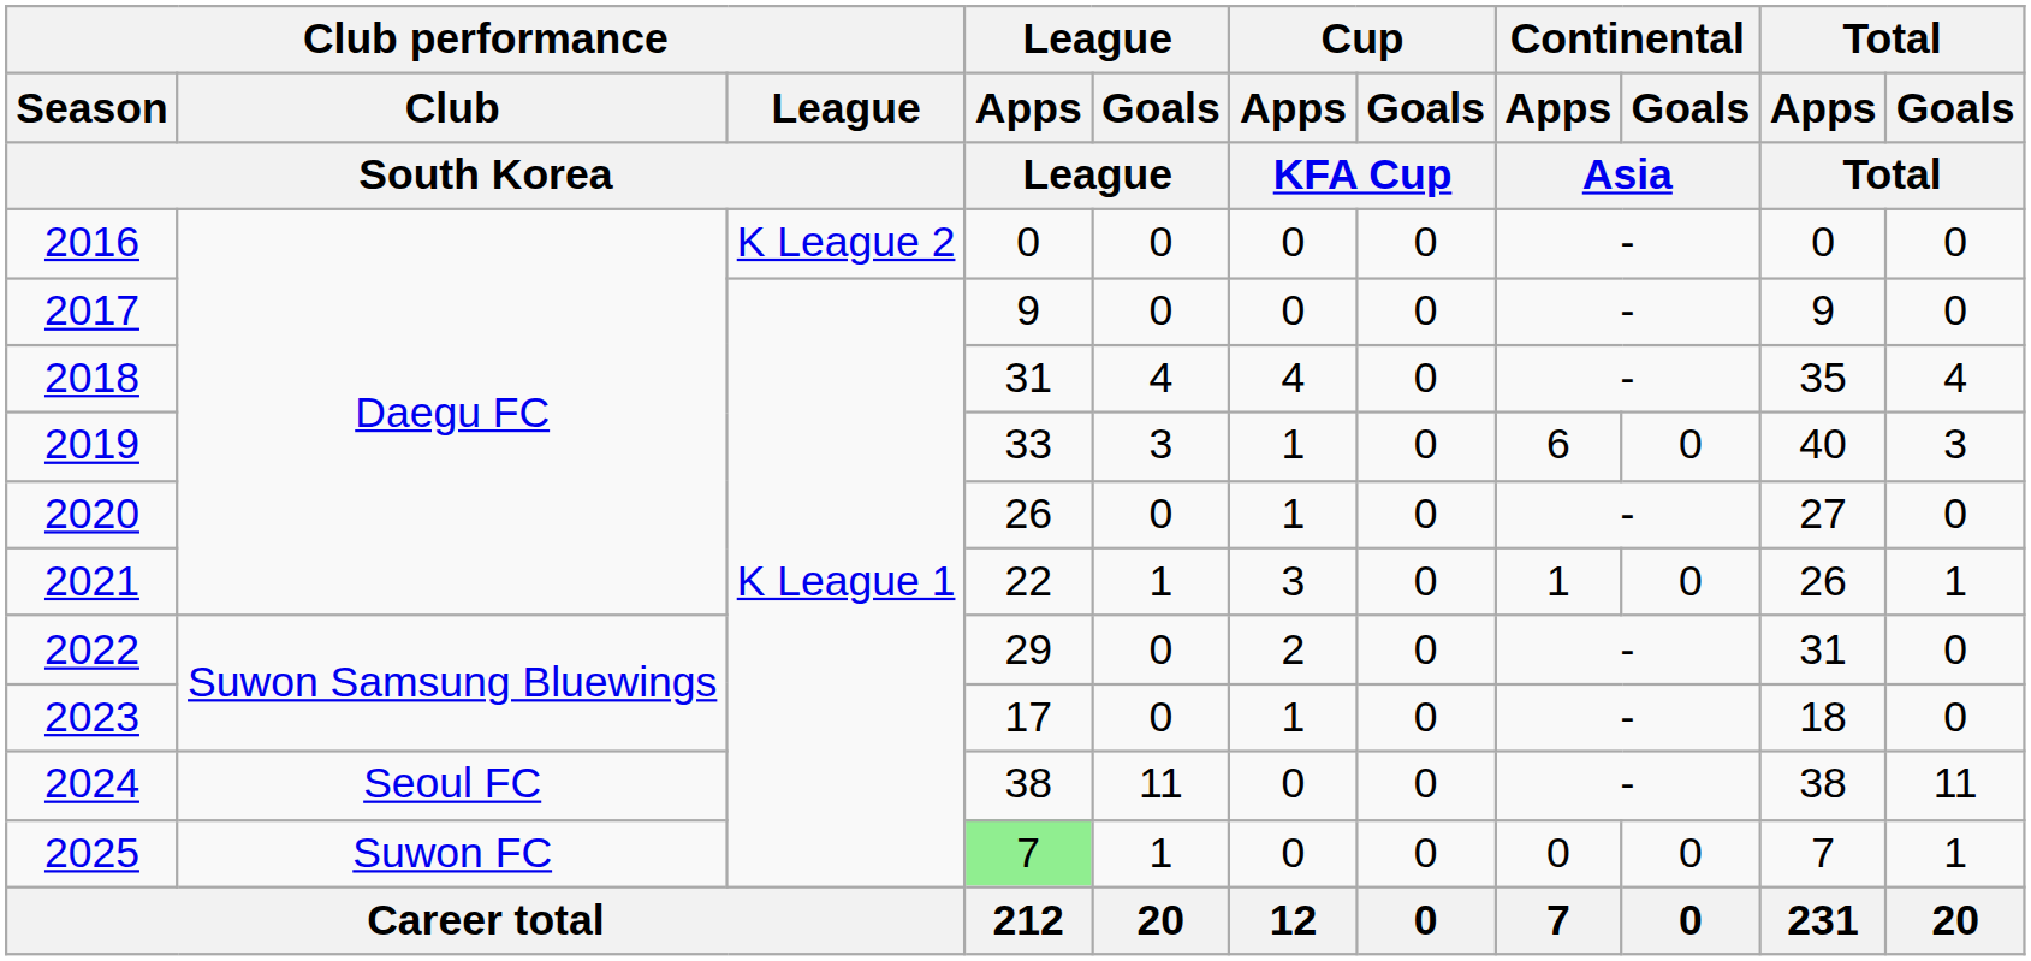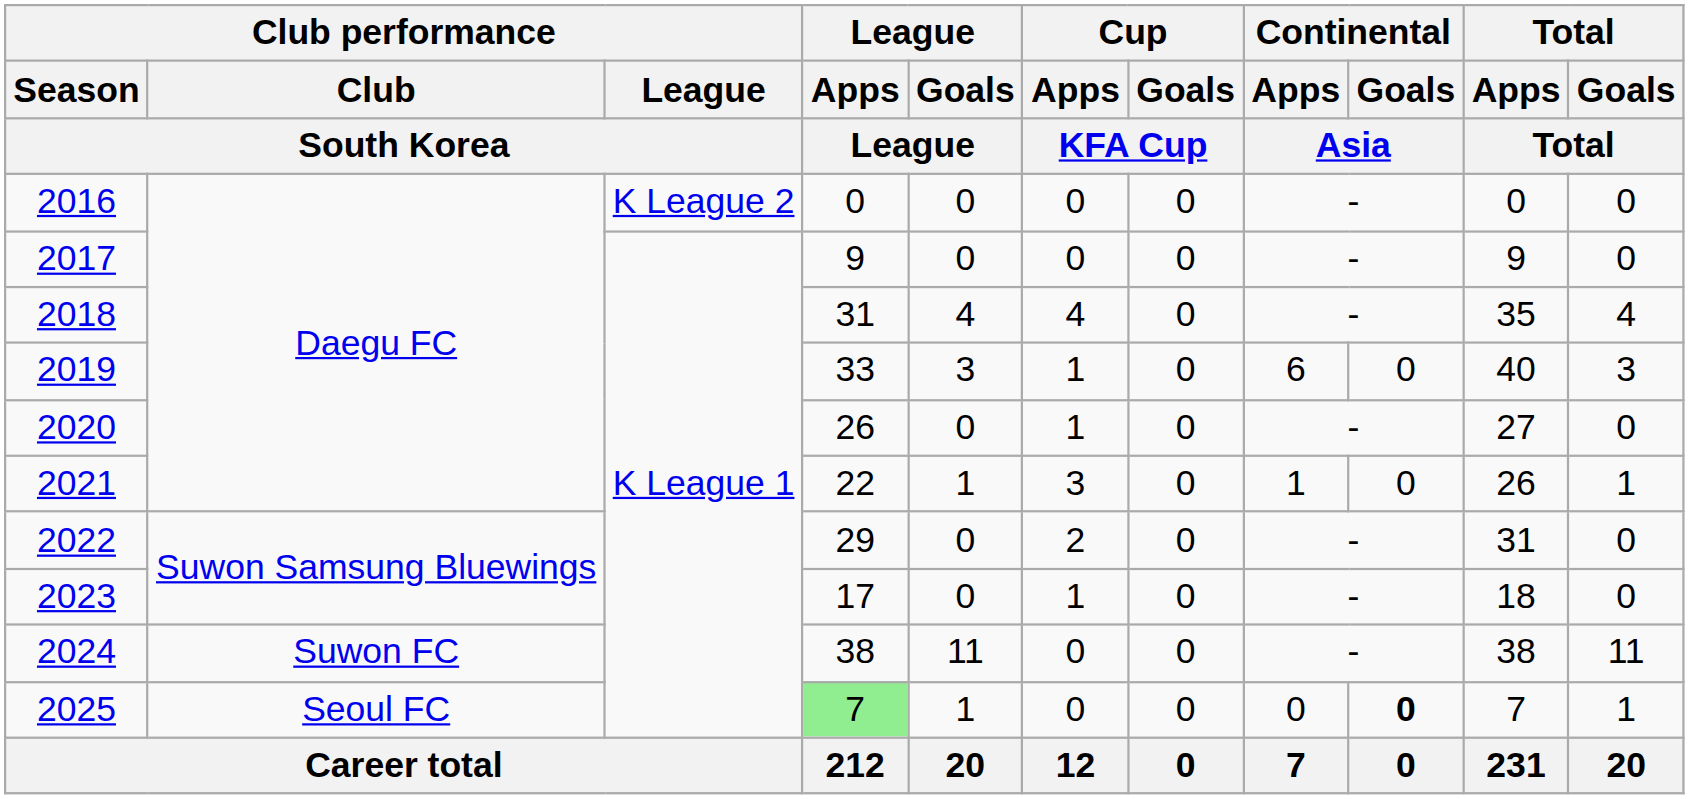 <table class="wikitable" style="text-align:center">
 <tr>
 <th colspan=3>Club performance</th>
 <th colspan=2>League</th>
 <th colspan=2>Cup</th>
 <th colspan=2>Continental</th>
 <th colspan=2>Total</th>
 </tr>
 <tr>
 <th>Season</th>
 <th>Club</th>
 <th>League</th>
 <th>Apps</th>
 <th>Goals</th>
 <th>Apps</th>
 <th>Goals</th>
 <th>Apps</th>
 <th>Goals</th>
 <th>Apps</th>
 <th>Goals</th>
 </tr>
 <tr>
 <th colspan=3>South Korea</th>
 <th colspan=2>League</th>
 <th colspan=2><a href='#'>KFA Cup</a></th>
 <th colspan=2><a href='#'>Asia</a></th>
 <th colspan=2>Total</th>
 </tr>
 <tr>
 <td><a href='#'>2016</a></td>
 <td rowspan="6"><a href='#'>Daegu FC</a></td>
 <td rowspan="1"><a href='#'>K League 2</a></td>
 <td>0</td>
 <td>0</td>
 <td>0</td>
 <td>0</td>
 <td colspan="2">-</td>
 <td>0</td>
 <td>0</td>
 </tr>
 <tr>
 <td><a href='#'>2017</a></td>
 <td rowspan="9"><a href='#'>K League 1</a></td>
 <td>9</td>
 <td>0</td>
 <td>0</td>
 <td>0</td>
 <td colspan="2">-</td>
 <td>9</td>
 <td>0</td>
 </tr>
 <tr>
 <td><a href='#'>2018</a></td>
 <td>31</td>
 <td>4</td>
 <td>4</td>
 <td>0</td>
 <td colspan="2">-</td>
 <td>35</td>
 <td>4</td>
 </tr>
 <tr>
 <td><a href='#'>2019</a></td>
 <td>33</td>
 <td>3</td>
 <td>1</td>
 <td>0</td>
 <td>6</td>
 <td>0</td>
 <td>40</td>
 <td>3</td>
 </tr>
 <tr>
 <td><a href='#'>2020</a></td>
 <td>26</td>
 <td>0</td>
 <td>1</td>
 <td>0</td>
 <td colspan="2">-</td>
 <td>27</td>
 <td>0</td>
 </tr>
 <tr>
 <td><a href='#'>2021</a></td>
 <td>22</td>
 <td>1</td>
 <td>3</td>
 <td>0</td>
 <td>1</td>
 <td>0</td>
 <td>26</td>
 <td>1</td>
 </tr>
 <tr>
 <td><a href='#'>2022</a></td>
 <td rowspan="2"><a href='#'>Suwon Samsung Bluewings</a></td>
 <td>29</td>
 <td>0</td>
 <td>2</td>
 <td>0</td>
 <td colspan="2">-</td>
 <td>31</td>
 <td>0</td>
 </tr>
 <tr>
 <td><a href='#'>2023</a></td>
 <td>17</td>
 <td>0</td>
 <td>1</td>
 <td>0</td>
 <td colspan="2">-</td>
 <td>18</td>
 <td>0</td>
 </tr>
 <tr>
 <td><a href='#'>2024</a></td>
-<td rowspan="1"><a href='#'>Seoul FC</a></td>
+<td rowspan="1"><a href='#'>Suwon FC</a></td>
 <td>38</td>
 <td>11</td>
 <td>0</td>
 <td>0</td>
 <td colspan="2">-</td>
 <td>38</td>
 <td>11</td>
 </tr>
 <tr>
 <td><a href='#'>2025</a></td>
-<td rowspan="1"><a href='#'>Suwon FC</a></td>
+<td rowspan="1"><a href='#'>Seoul FC</a></td>
 <td style="background: lightgreen;">7</td>
 <td>1</td>
 <td>0</td>
 <td>0</td>
 <td>0</td>
-<td>0</td>
+<td><strong>0</strong></td>
 <td>7</td>
 <td>1</td>
 </tr>
 <tr>
 <th colspan=3>Career total</th>
 <th>212</th>
 <th>20</th>
 <th>12</th>
 <th>0</th>
 <th>7</th>
 <th>0</th>
 <th>231</th>
 <th>20</th>
 </tr>
 </table>
